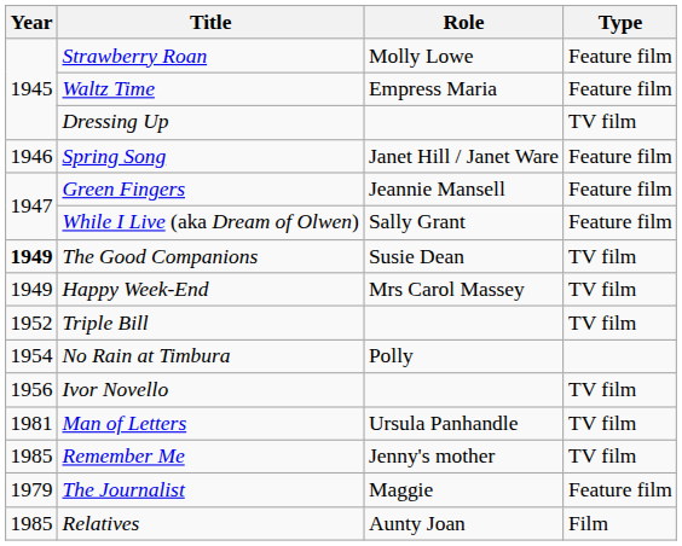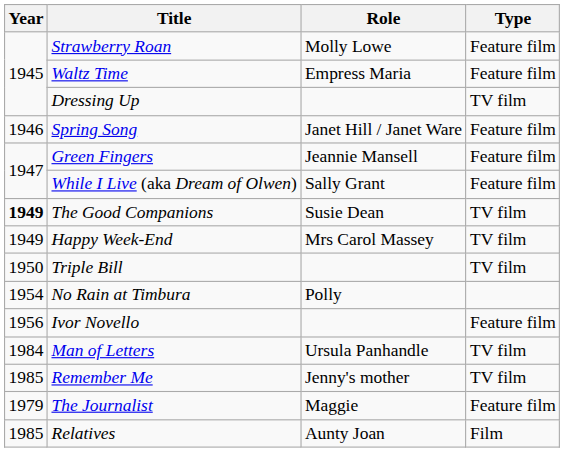 <table class="wikitable">
 <tr>
 <th>Year</th>
 <th>Title</th>
 <th>Role</th>
 <th>Type</th>
 </tr>
 <tr>
 <td rowspan=3>1945</td>
 <td><em><a href='#'>Strawberry Roan</a></em></td>
 <td>Molly Lowe</td>
 <td>Feature film</td>
 </tr>
 <tr>
 <td><em><a href='#'>Waltz Time</a></em></td>
 <td>Empress Maria</td>
 <td>Feature film</td>
 </tr>
 <tr>
 <td><em>Dressing Up</em></td>
 <td></td>
 <td>TV film</td>
 </tr>
 <tr>
 <td>1946</td>
 <td><em><a href='#'>Spring Song</a></em></td>
 <td>Janet Hill / Janet Ware</td>
 <td>Feature film</td>
 </tr>
 <tr>
 <td rowspan=2>1947</td>
 <td><em><a href='#'>Green Fingers</a></em></td>
 <td>Jeannie Mansell</td>
 <td>Feature film</td>
 </tr>
 <tr>
 <td><em><a href='#'>While I Live</a></em> (aka <em>Dream of Olwen</em>)</td>
 <td>Sally Grant</td>
 <td>Feature film</td>
 </tr>
 <tr>
 <td><strong>1949</strong></td>
 <td><em>The Good Companions</em></td>
 <td>Susie Dean</td>
 <td>TV film</td>
 </tr>
 <tr>
 <td>1949</td>
 <td><em>Happy Week-End</em></td>
 <td>Mrs Carol Massey</td>
 <td>TV film</td>
 </tr>
 <tr>
-<td>1952</td>
+<td>1950</td>
 <td><em>Triple Bill</em></td>
 <td></td>
 <td>TV film</td>
 </tr>
 <tr>
 <td>1954</td>
 <td><em>No Rain at Timbura</em></td>
 <td>Polly</td>
 <td></td>
 </tr>
 <tr>
 <td>1956</td>
 <td><em>Ivor Novello</em></td>
 <td></td>
-<td>TV film</td>
+<td>Feature film</td>
 </tr>
 <tr>
-<td>1981</td>
+<td>1984</td>
 <td><em><a href='#'>Man of Letters</a></em></td>
 <td>Ursula Panhandle</td>
 <td>TV film</td>
 </tr>
 <tr>
 <td>1985</td>
 <td><em><a href='#'>Remember Me</a></em></td>
 <td>Jenny's mother</td>
 <td>TV film</td>
 </tr>
 <tr>
 <td>1979</td>
 <td><em><a href='#'>The Journalist</a></em></td>
 <td>Maggie</td>
 <td>Feature film</td>
 </tr>
 <tr>
 <td>1985</td>
 <td><em>Relatives</em></td>
 <td>Aunty Joan</td>
 <td>Film</td>
 </tr>
 </table>
